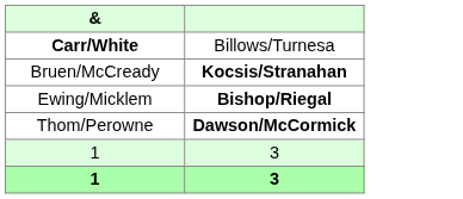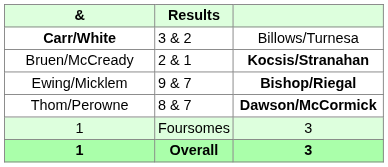 <table border="1" cellpadding="3" style="border-collapse:collapse; text-align:center;">
 <tr style="background:#ddffdd;">
 <th width=160> & </th>
+<th>Results</th>
 <th width=160></th>
 </tr>
 <tr>
 <td><strong>Carr/White</strong></td>
+<td align=left> 3 & 2</td>
 <td>Billows/Turnesa</td>
 </tr>
 <tr>
 <td>Bruen/McCready</td>
+<td align=left> 2 & 1</td>
 <td><strong>Kocsis/Stranahan</strong></td>
 </tr>
 <tr>
 <td>Ewing/Micklem</td>
+<td align=left> 9 & 7</td>
 <td><strong>Bishop/Riegal</strong></td>
 </tr>
 <tr>
 <td>Thom/Perowne</td>
+<td align=left> 8 & 7</td>
 <td><strong>Dawson/McCormick</strong></td>
 </tr>
 <tr style="background:#ddffdd;">
 <td>1</td>
+<td>Foursomes</td>
 <td>3</td>
 </tr>
 <tr style="background:#aaffaa;">
 <th>1</th>
+<th>Overall</th>
 <th>3</th>
 </tr>
 </table>
